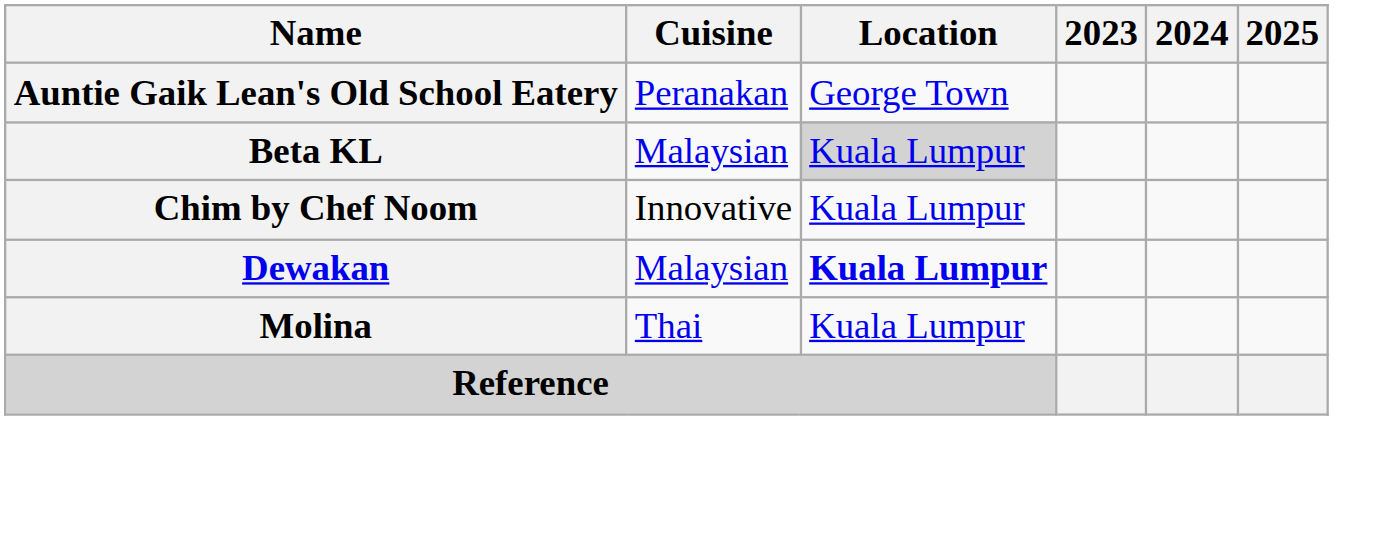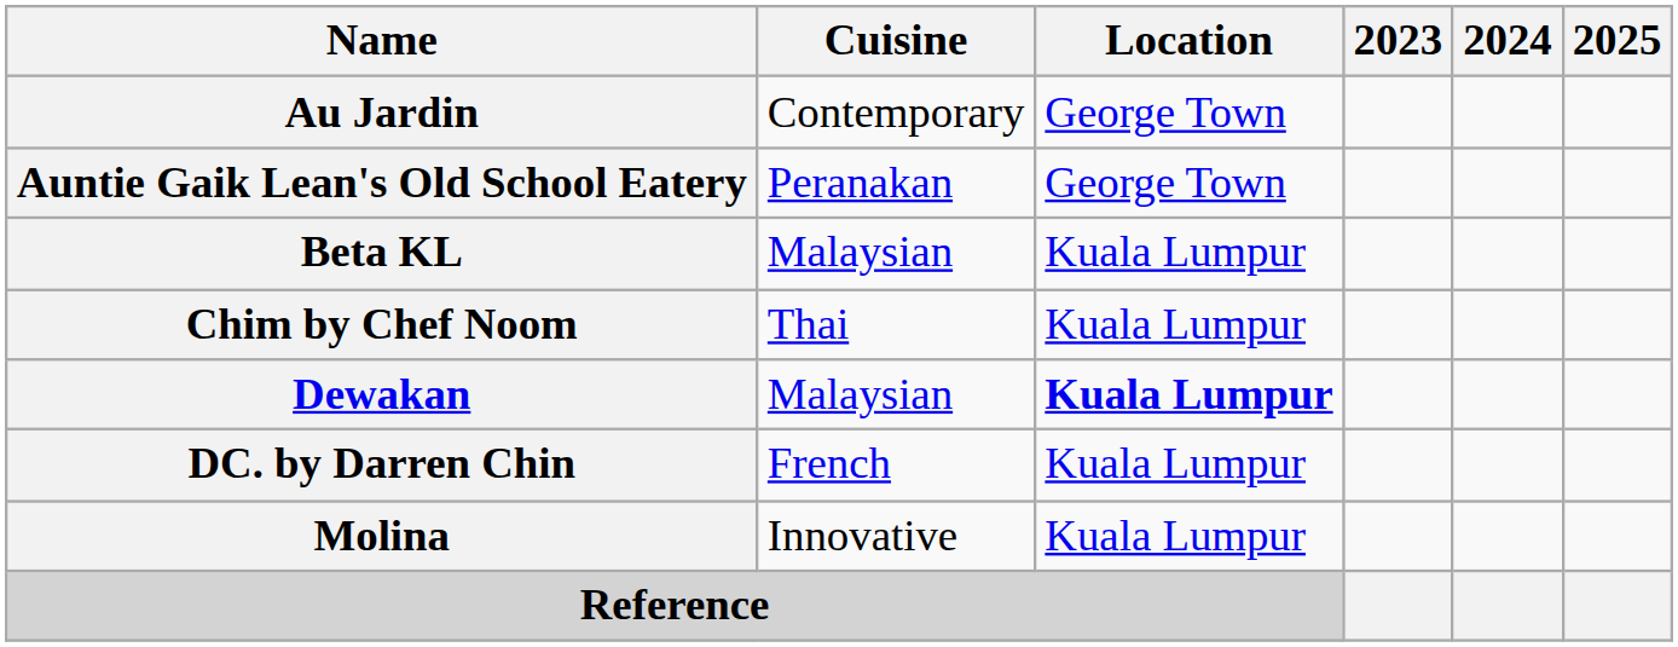 <table class="wikitable sortable plainrowheaders" style="text-align:left;">
 <tr>
 <th scope="col">Name</th>
 <th scope="col">Cuisine</th>
 <th scope="col">Location</th>
 <th scope="col">2023</th>
 <th scope="col">2024</th>
 <th scope="col">2025</th>
+</tr>
+<tr>
+<th scope="row">Au Jardin</th>
+<td>Contemporary</td>
+<td><a href='#'>George Town</a></td>
+<td></td>
+<td></td>
+<td></td>
 </tr>
 <tr>
 <th scope="row">Auntie Gaik Lean's Old School Eatery</th>
 <td><a href='#'>Peranakan</a></td>
 <td><a href='#'>George Town</a></td>
 <td></td>
 <td></td>
 <td></td>
 </tr>
 <tr>
 <th scope="row">Beta KL</th>
 <td><a href='#'>Malaysian</a></td>
-<td style="background: lightgrey;"><a href='#'>Kuala Lumpur</a></td>
+<td><a href='#'>Kuala Lumpur</a></td>
 <td></td>
 <td></td>
 <td></td>
 </tr>
 <tr>
 <th scope="row">Chim by Chef Noom</th>
-<td>Innovative</td>
+<td><a href='#'>Thai</a></td>
 <td><a href='#'>Kuala Lumpur</a></td>
 <td></td>
 <td></td>
 <td></td>
 </tr>
 <tr>
 <th scope="row"><a href='#'>Dewakan</a></th>
 <td><a href='#'>Malaysian</a></td>
 <td><strong><a href='#'>Kuala Lumpur</a></strong></td>
 <td></td>
 <td></td>
 <td></td>
 </tr>
 <tr>
+<th scope="row">DC. by Darren Chin</th>
+<td><a href='#'>French</a></td>
+<td><a href='#'>Kuala Lumpur</a></td>
+<td></td>
+<td></td>
+<td></td>
+</tr>
+<tr>
 <th scope="row">Molina</th>
-<td><a href='#'>Thai</a></td>
+<td>Innovative</td>
 <td><a href='#'>Kuala Lumpur</a></td>
 <td></td>
 <td></td>
 <td></td>
 </tr>
 <tr>
 <th colspan="3" style="text-align: center;background: lightgray;">Reference</th>
 <th></th>
 <th></th>
 <th></th>
 </tr>
 </table>
